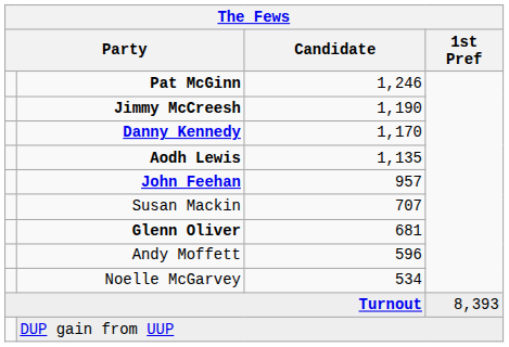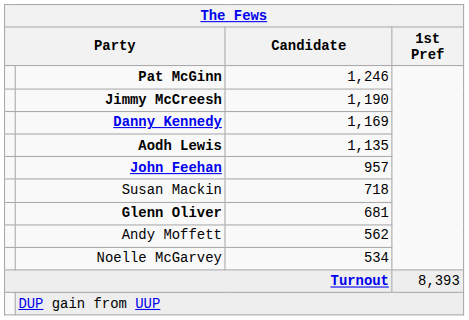 <table class="wikitable">
 <tr>
 <th colspan="4" align="center"><a href='#'>The Fews</a></th>
 </tr>
 <tr>
 <th colspan="2" align="center" width=200>Party</th>
 <th width=150>Candidate</th>
 <th width=60>1st Pref</th>
 </tr>
 <tr>
 <td></td>
 <td align="right"><strong>Pat McGinn</strong></td>
 <td align="right">1,246</td>
 </tr>
 <tr>
 <td></td>
 <td align="right"><strong>Jimmy McCreesh</strong></td>
 <td align="right">1,190</td>
 </tr>
 <tr>
 <td></td>
 <td align="right"><strong><a href='#'>Danny Kennedy</a></strong></td>
-<td align="right">1,170</td>
+<td align="right">1,169</td>
 </tr>
 <tr>
 <td></td>
 <td align="right"><strong>Aodh Lewis</strong></td>
 <td align="right">1,135</td>
 </tr>
 <tr>
 <td></td>
 <td align="right"><strong><a href='#'>John Feehan</a></strong></td>
 <td align="right">957</td>
 </tr>
 <tr>
 <td></td>
 <td align="right">Susan Mackin</td>
-<td align="right">707</td>
+<td align="right">718</td>
 </tr>
 <tr>
 <td></td>
 <td align="right"><strong>Glenn Oliver</strong></td>
 <td align="right">681</td>
 </tr>
 <tr>
 <td></td>
 <td align="right">Andy Moffett</td>
-<td align="right">596</td>
+<td align="right">562</td>
 </tr>
 <tr>
 <td></td>
 <td align="right">Noelle McGarvey</td>
 <td align="right">534</td>
 </tr>
 <tr bgcolor="EEEEEE">
 <td colspan=3 align="right"><strong><a href='#'>Turnout</a></strong></td>
 <td align="right">8,393</td>
 </tr>
 <tr>
 <td bgcolor=></td>
 <td colspan=3 bgcolor="EEEEEE"><a href='#'>DUP</a> gain from <a href='#'>UUP</a></td>
 </tr>
 </table>
